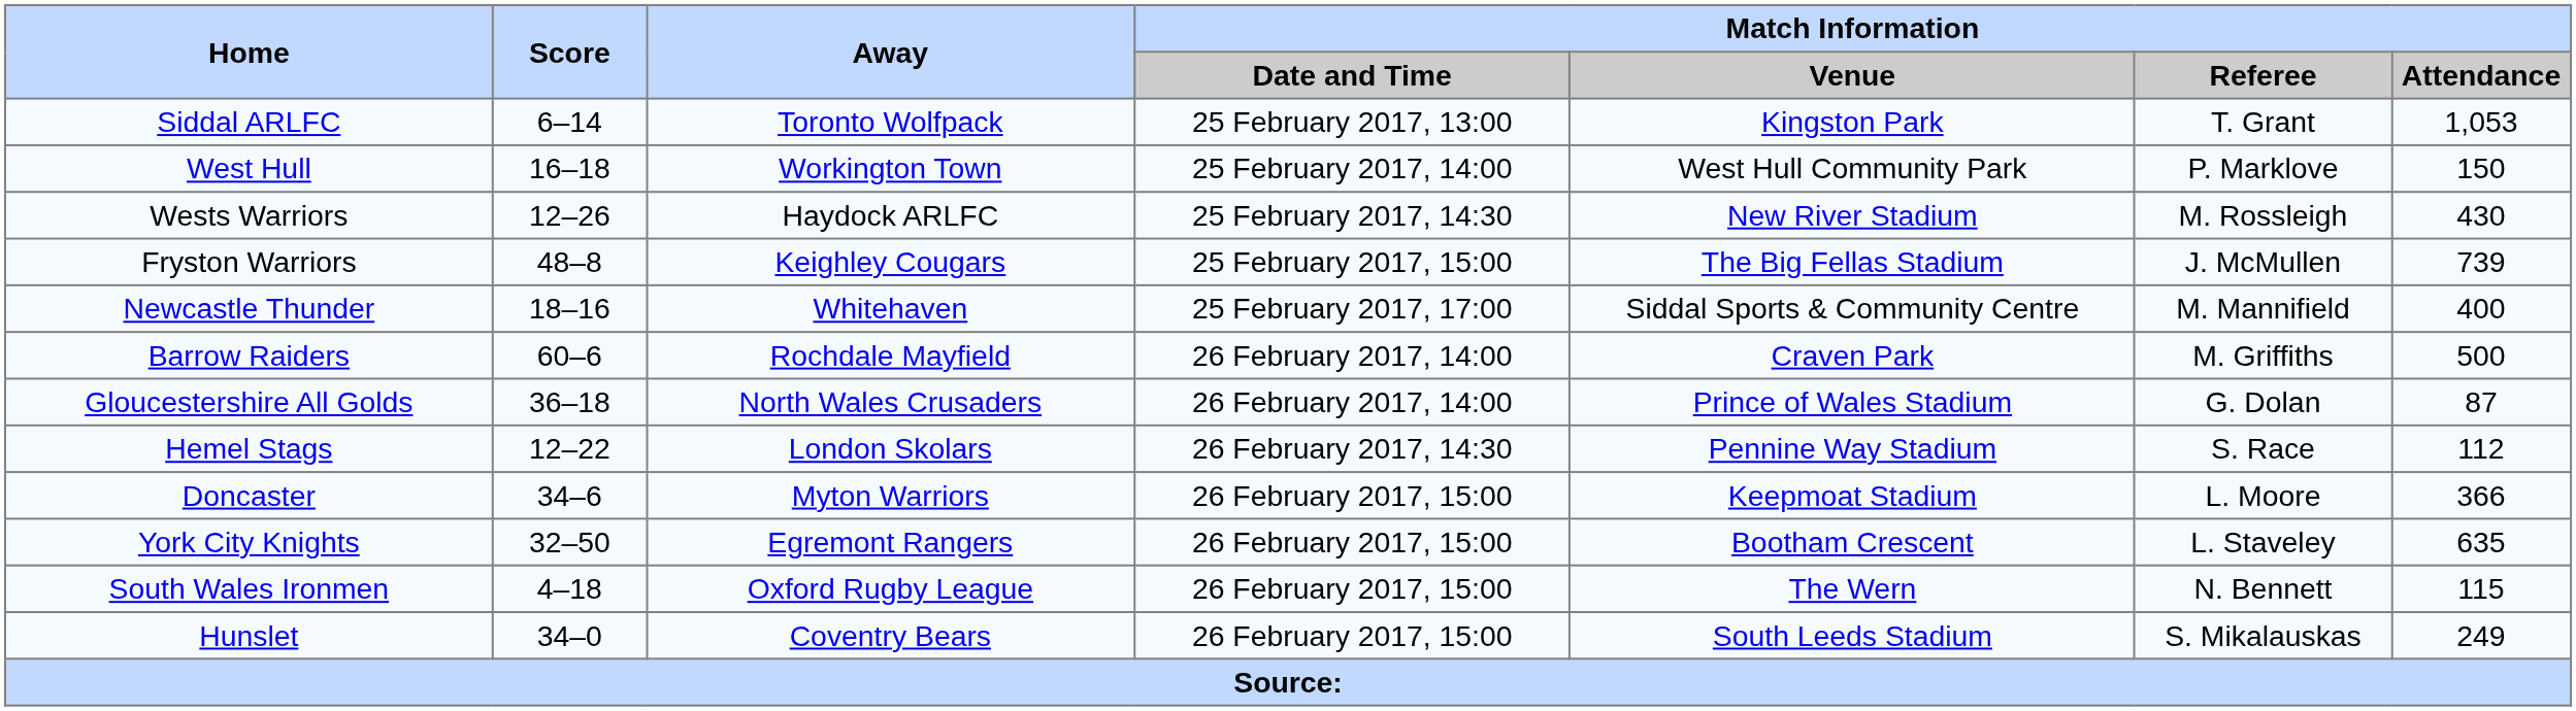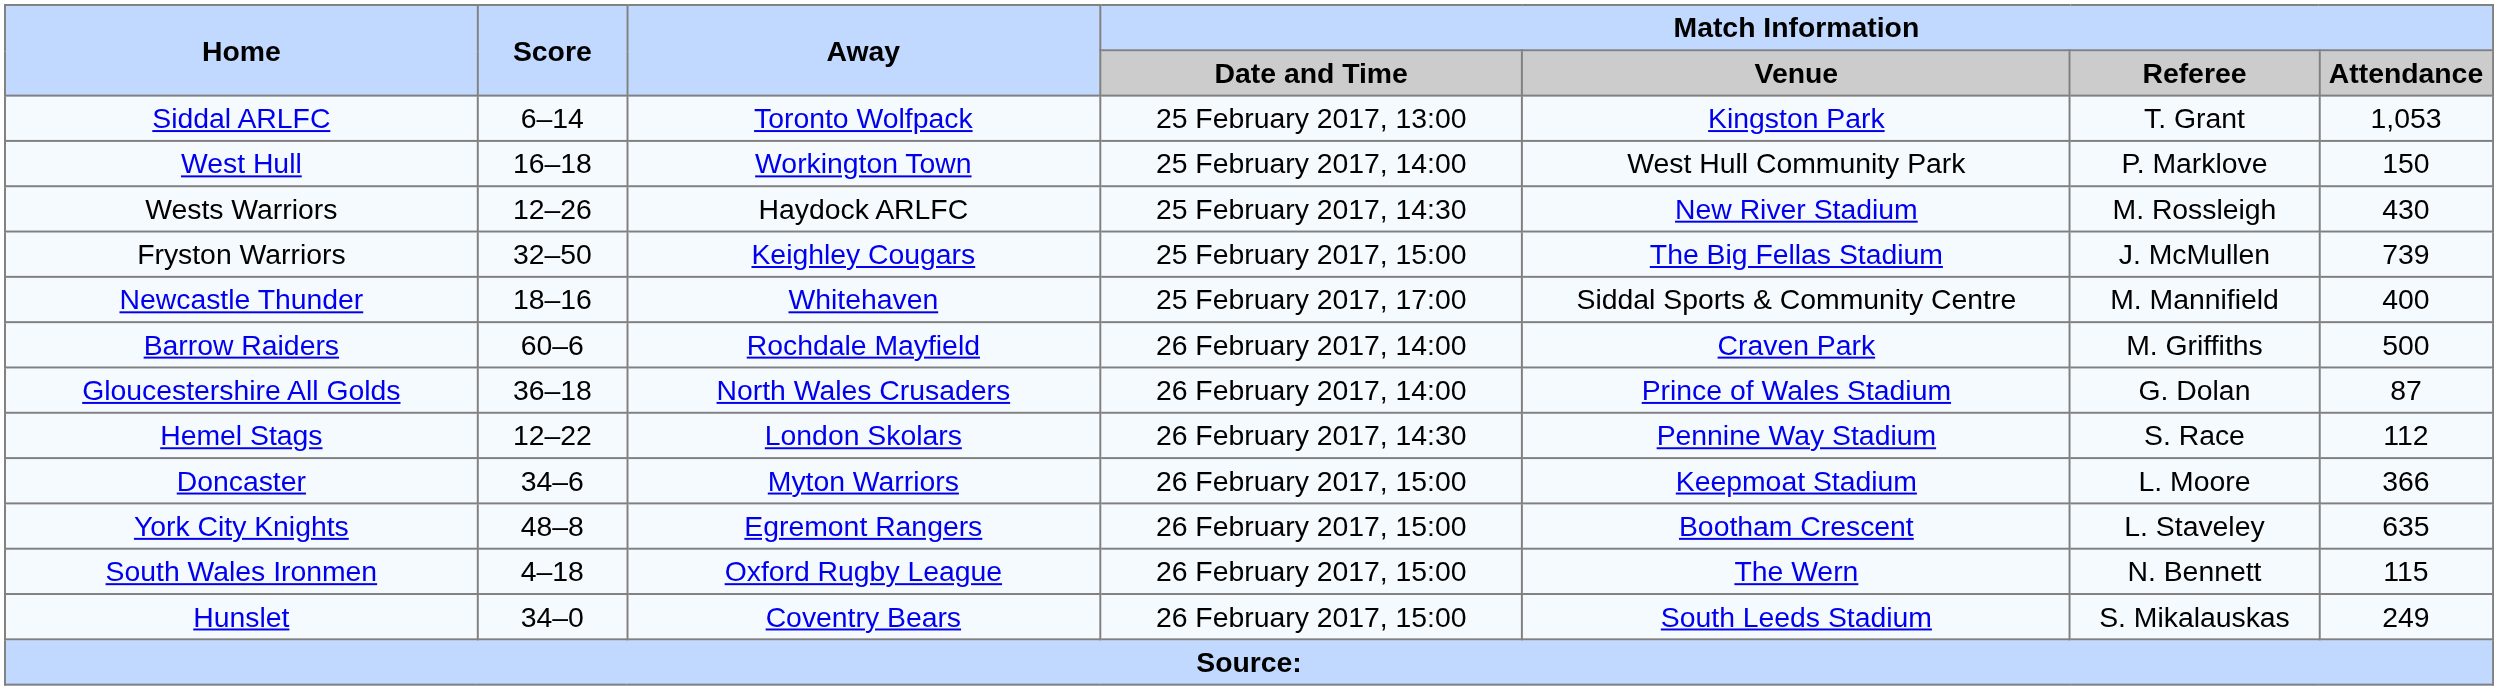 <table border=1 style="border-collapse:collapse; font-size:90%; text-align:center;" cellpadding=3 cellspacing=0 width=100%>
 <tr bgcolor=#C1D8FF>
 <th rowspan=2 width=19%>Home</th>
 <th rowspan=2 width=6%>Score</th>
 <th rowspan=2 width=19%>Away</th>
 <th colspan=6>Match Information</th>
 </tr>
 <tr bgcolor=#CCCCCC>
 <th width=17%>Date and Time</th>
 <th width=22%>Venue</th>
 <th width=10%>Referee</th>
 <th width=7%>Attendance</th>
 </tr>
 <tr bgcolor=#F5FAFF>
 <td><a href='#'>Siddal ARLFC</a></td>
 <td>6–14</td>
 <td> <a href='#'>Toronto Wolfpack</a></td>
 <td>25 February 2017, 13:00</td>
 <td><a href='#'>Kingston Park</a></td>
 <td>T. Grant</td>
 <td>1,053</td>
 </tr>
 <tr bgcolor=#F5FAFF>
 <td><a href='#'>West Hull</a></td>
 <td>16–18</td>
 <td> <a href='#'>Workington Town</a></td>
 <td>25 February 2017, 14:00</td>
 <td>West Hull Community Park</td>
 <td>P. Marklove</td>
 <td>150</td>
 </tr>
 <tr bgcolor=#F5FAFF>
 <td>Wests Warriors</td>
 <td>12–26</td>
 <td>Haydock ARLFC</td>
 <td>25 February 2017, 14:30</td>
 <td><a href='#'>New River Stadium</a></td>
 <td>M. Rossleigh</td>
 <td>430</td>
 </tr>
 <tr bgcolor=#F5FAFF>
 <td>Fryston Warriors</td>
-<td>48–8</td>
+<td>32–50</td>
 <td> <a href='#'>Keighley Cougars</a></td>
 <td>25 February 2017, 15:00</td>
 <td><a href='#'>The Big Fellas Stadium</a></td>
 <td>J. McMullen</td>
 <td>739</td>
 </tr>
 <tr bgcolor=#F5FAFF>
 <td> <a href='#'>Newcastle Thunder</a></td>
 <td>18–16</td>
 <td> <a href='#'>Whitehaven</a></td>
 <td>25 February 2017, 17:00</td>
 <td>Siddal Sports & Community Centre</td>
 <td>M. Mannifield</td>
 <td>400</td>
 </tr>
 <tr bgcolor=#F5FAFF>
 <td> <a href='#'>Barrow Raiders</a></td>
 <td>60–6</td>
 <td><a href='#'>Rochdale Mayfield</a></td>
 <td>26 February 2017, 14:00</td>
 <td><a href='#'>Craven Park</a></td>
 <td>M. Griffiths</td>
 <td>500</td>
 </tr>
 <tr bgcolor=#F5FAFF>
 <td> <a href='#'>Gloucestershire All Golds</a></td>
 <td>36–18</td>
 <td> <a href='#'>North Wales Crusaders</a></td>
 <td>26 February 2017, 14:00</td>
 <td><a href='#'>Prince of Wales Stadium</a></td>
 <td>G. Dolan</td>
 <td>87</td>
 </tr>
 <tr bgcolor=#F5FAFF>
 <td> <a href='#'>Hemel Stags</a></td>
 <td>12–22</td>
 <td> <a href='#'>London Skolars</a></td>
 <td>26 February 2017, 14:30</td>
 <td><a href='#'>Pennine Way Stadium</a></td>
 <td>S. Race</td>
 <td>112</td>
 </tr>
 <tr bgcolor=#F5FAFF>
 <td> <a href='#'>Doncaster</a></td>
 <td>34–6</td>
 <td><a href='#'>Myton Warriors</a></td>
 <td>26 February 2017, 15:00</td>
 <td><a href='#'>Keepmoat Stadium</a></td>
 <td>L. Moore</td>
 <td>366</td>
 </tr>
 <tr bgcolor=#F5FAFF>
 <td> <a href='#'>York City Knights</a></td>
-<td>32–50</td>
+<td>48–8</td>
 <td><a href='#'>Egremont Rangers</a></td>
 <td>26 February 2017, 15:00</td>
 <td><a href='#'>Bootham Crescent</a></td>
 <td>L. Staveley</td>
 <td>635</td>
 </tr>
 <tr bgcolor=#F5FAFF>
 <td> <a href='#'>South Wales Ironmen</a></td>
 <td>4–18</td>
 <td> <a href='#'>Oxford Rugby League</a></td>
 <td>26 February 2017, 15:00</td>
 <td><a href='#'>The Wern</a></td>
 <td>N. Bennett</td>
 <td>115</td>
 </tr>
 <tr bgcolor=#F5FAFF>
 <td> <a href='#'>Hunslet</a></td>
 <td>34–0</td>
 <td> <a href='#'>Coventry Bears</a></td>
 <td>26 February 2017, 15:00</td>
 <td><a href='#'>South Leeds Stadium</a></td>
 <td>S. Mikalauskas</td>
 <td>249</td>
 </tr>
 <tr style="background:#c1d8ff;">
 <th colspan=12>Source:</th>
 </tr>
 </table>
